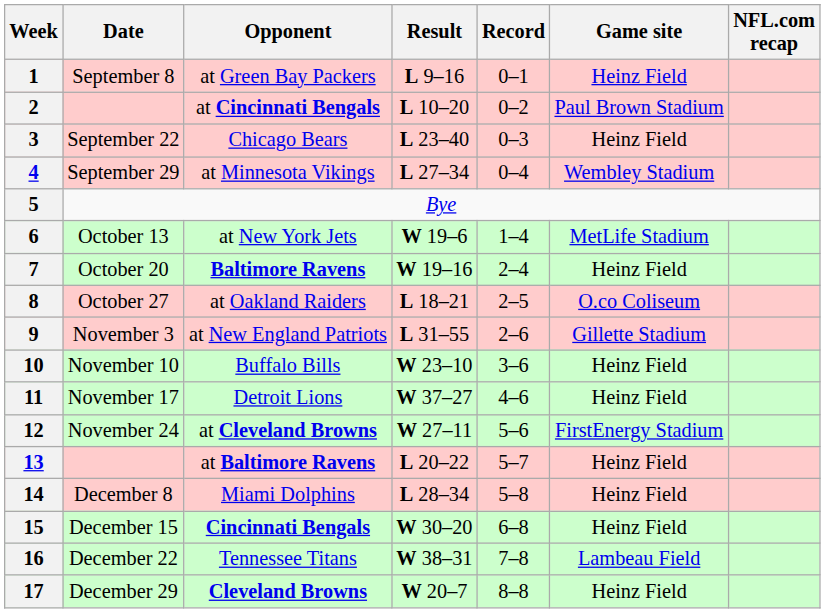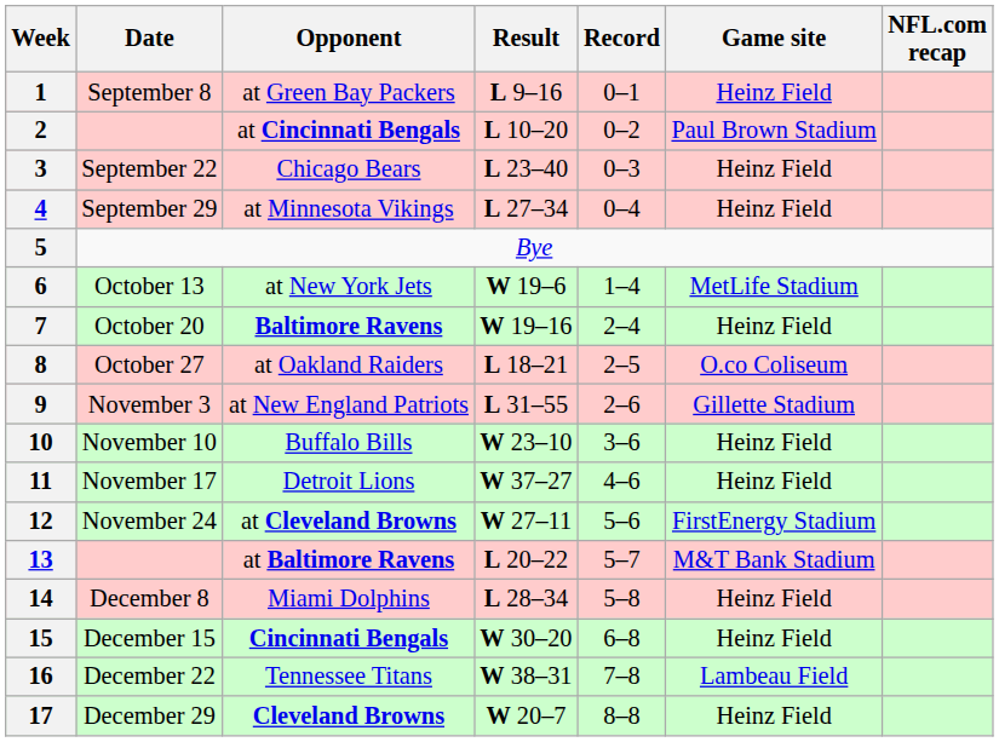 <table class="wikitable" style="align=center">
 <tr>
 <th>Week</th>
 <th>Date</th>
 <th>Opponent</th>
 <th>Result</th>
 <th>Record</th>
 <th>Game site</th>
 <th>NFL.com<br>recap</th>
 </tr>
 <tr style="background:#fcc; text-align:center;">
 <th>1</th>
 <td>September 8</td>
 <td>at <a href='#'>Green Bay Packers</a></td>
 <td><strong>L</strong> 9–16</td>
 <td>0–1</td>
 <td><a href='#'>Heinz Field</a></td>
 <td></td>
 </tr>
 <tr style="background:#fcc; text-align:center;">
 <th>2</th>
 <td></td>
 <td>at <strong><a href='#'>Cincinnati Bengals</a></strong></td>
 <td><strong>L</strong> 10–20</td>
 <td>0–2</td>
 <td><a href='#'>Paul Brown Stadium</a></td>
 <td></td>
 </tr>
 <tr style="background:#fcc; text-align:center;">
 <th>3</th>
 <td>September 22</td>
 <td><a href='#'>Chicago Bears</a></td>
 <td><strong>L</strong> 23–40</td>
 <td>0–3</td>
 <td>Heinz Field</td>
 <td></td>
 </tr>
 <tr style="background:#fcc; text-align:center;">
 <th><a href='#'>4</a></th>
 <td>September 29</td>
 <td>at <a href='#'>Minnesota Vikings</a></td>
 <td><strong>L</strong> 27–34</td>
 <td>0–4</td>
-<td> <a href='#'>Wembley Stadium</a> </td>
+<td>Heinz Field</td>
 <td></td>
 </tr>
 <tr>
 <th>5</th>
 <td colspan="6" style="text-align:center;"><em><a href='#'>Bye</a></em></td>
 </tr>
 <tr style="background:#cfc; text-align:center;">
 <th>6</th>
 <td>October 13</td>
 <td>at <a href='#'>New York Jets</a></td>
 <td><strong>W</strong> 19–6</td>
 <td>1–4</td>
 <td><a href='#'>MetLife Stadium</a></td>
 <td></td>
 </tr>
 <tr style="background:#cfc; text-align:center;">
 <th>7</th>
 <td>October 20</td>
 <td><strong><a href='#'>Baltimore Ravens</a></strong></td>
 <td><strong>W</strong> 19–16</td>
 <td>2–4</td>
 <td>Heinz Field</td>
 <td></td>
 </tr>
 <tr style="background:#fcc; text-align:center;">
 <th>8</th>
 <td>October 27</td>
 <td>at <a href='#'>Oakland Raiders</a></td>
 <td><strong>L</strong> 18–21</td>
 <td>2–5</td>
 <td><a href='#'>O.co Coliseum</a></td>
 <td></td>
 </tr>
 <tr style="background:#fcc; text-align:center;">
 <th>9</th>
 <td>November 3</td>
 <td>at <a href='#'>New England Patriots</a></td>
 <td><strong>L</strong> 31–55</td>
 <td>2–6</td>
 <td><a href='#'>Gillette Stadium</a></td>
 <td></td>
 </tr>
 <tr style="background:#cfc; text-align:center;">
 <th>10</th>
 <td>November 10</td>
 <td><a href='#'>Buffalo Bills</a></td>
 <td><strong>W</strong> 23–10</td>
 <td>3–6</td>
 <td>Heinz Field</td>
 <td></td>
 </tr>
 <tr style="background:#cfc; text-align:center;">
 <th>11</th>
 <td>November 17</td>
 <td><a href='#'>Detroit Lions</a></td>
 <td><strong>W</strong> 37–27</td>
 <td>4–6</td>
 <td>Heinz Field</td>
 <td></td>
 </tr>
 <tr style="background:#cfc; text-align:center;">
 <th>12</th>
 <td>November 24</td>
 <td>at <strong><a href='#'>Cleveland Browns</a></strong></td>
 <td><strong>W</strong> 27–11</td>
 <td>5–6</td>
 <td><a href='#'>FirstEnergy Stadium</a></td>
 <td></td>
 </tr>
 <tr style="background:#fcc; text-align:center;">
 <th><a href='#'>13</a></th>
 <td></td>
 <td>at <strong><a href='#'>Baltimore Ravens</a></strong></td>
 <td><strong>L</strong> 20–22</td>
 <td>5–7</td>
-<td>Heinz Field</td>
+<td><a href='#'>M&T Bank Stadium</a></td>
 <td></td>
 </tr>
 <tr style="background:#fcc; text-align:center;">
 <th>14</th>
 <td>December 8</td>
 <td><a href='#'>Miami Dolphins</a></td>
 <td><strong>L</strong> 28–34</td>
 <td>5–8</td>
 <td>Heinz Field</td>
 <td></td>
 </tr>
 <tr style="background:#cfc; text-align:center;">
 <th>15</th>
 <td>December 15</td>
 <td><strong><a href='#'>Cincinnati Bengals</a></strong></td>
 <td><strong>W</strong> 30–20</td>
 <td>6–8</td>
 <td>Heinz Field</td>
 <td></td>
 </tr>
 <tr style="background:#cfc; text-align:center;">
 <th>16</th>
 <td>December 22</td>
 <td><a href='#'>Tennessee Titans</a></td>
 <td><strong>W</strong> 38–31</td>
 <td>7–8</td>
 <td><a href='#'>Lambeau Field</a></td>
 <td></td>
 </tr>
 <tr style="background:#cfc; text-align:center;">
 <th>17</th>
 <td>December 29</td>
 <td><strong><a href='#'>Cleveland Browns</a></strong></td>
 <td><strong>W</strong> 20–7</td>
 <td>8–8</td>
 <td>Heinz Field</td>
 <td></td>
 </tr>
 </table>
